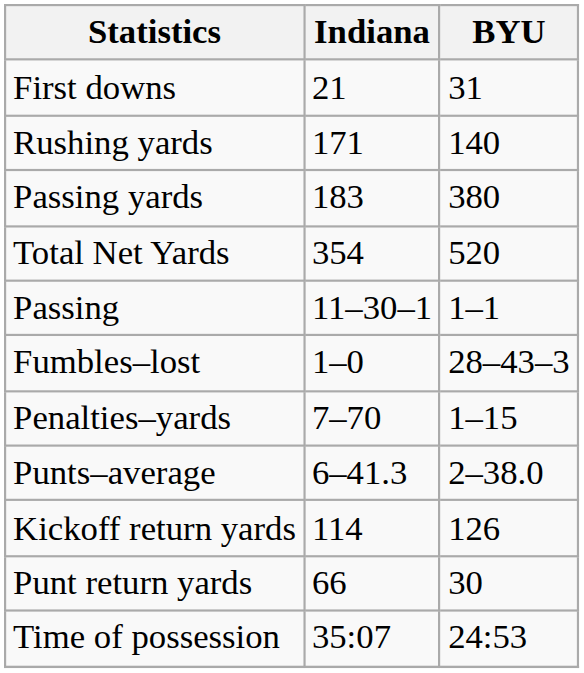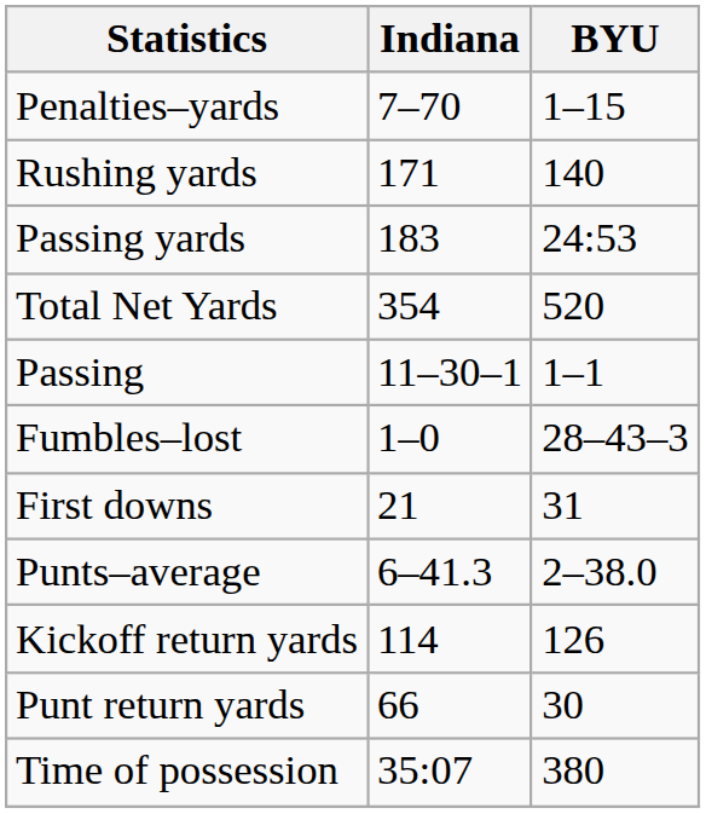 <table class="wikitable">
 <tr>
 <th>Statistics</th>
 <th>Indiana</th>
 <th>BYU</th>
 </tr>
 <tr>
-<td>First downs</td>
-<td>21</td>
-<td>31</td>
+<td>Penalties–yards</td>
+<td>7–70</td>
+<td>1–15</td>
 </tr>
 <tr>
 <td>Rushing yards</td>
 <td>171</td>
 <td>140</td>
 </tr>
 <tr>
 <td>Passing yards</td>
 <td>183</td>
-<td>380</td>
+<td>24:53</td>
 </tr>
 <tr>
 <td>Total Net Yards</td>
 <td>354</td>
 <td>520</td>
 </tr>
 <tr>
 <td>Passing</td>
 <td>11–30–1</td>
 <td>1–1</td>
 </tr>
 <tr>
 <td>Fumbles–lost</td>
 <td>1–0</td>
 <td>28–43–3</td>
 </tr>
 <tr>
-<td>Penalties–yards</td>
-<td>7–70</td>
-<td>1–15</td>
+<td>First downs</td>
+<td>21</td>
+<td>31</td>
 </tr>
 <tr>
 <td>Punts–average</td>
 <td>6–41.3</td>
 <td>2–38.0</td>
 </tr>
 <tr>
 <td>Kickoff return yards</td>
 <td>114</td>
 <td>126</td>
 </tr>
 <tr>
 <td>Punt return yards</td>
 <td>66</td>
 <td>30</td>
 </tr>
 <tr>
 <td>Time of possession</td>
 <td>35:07</td>
-<td>24:53</td>
+<td>380</td>
 </tr>
 <tr>
 </tr>
 </table>
